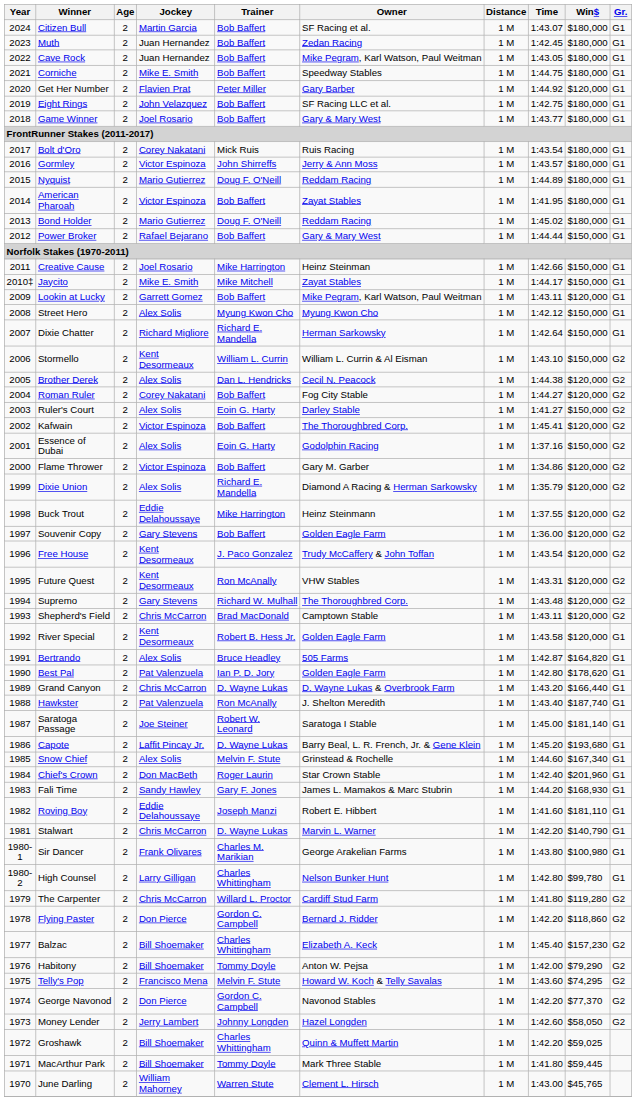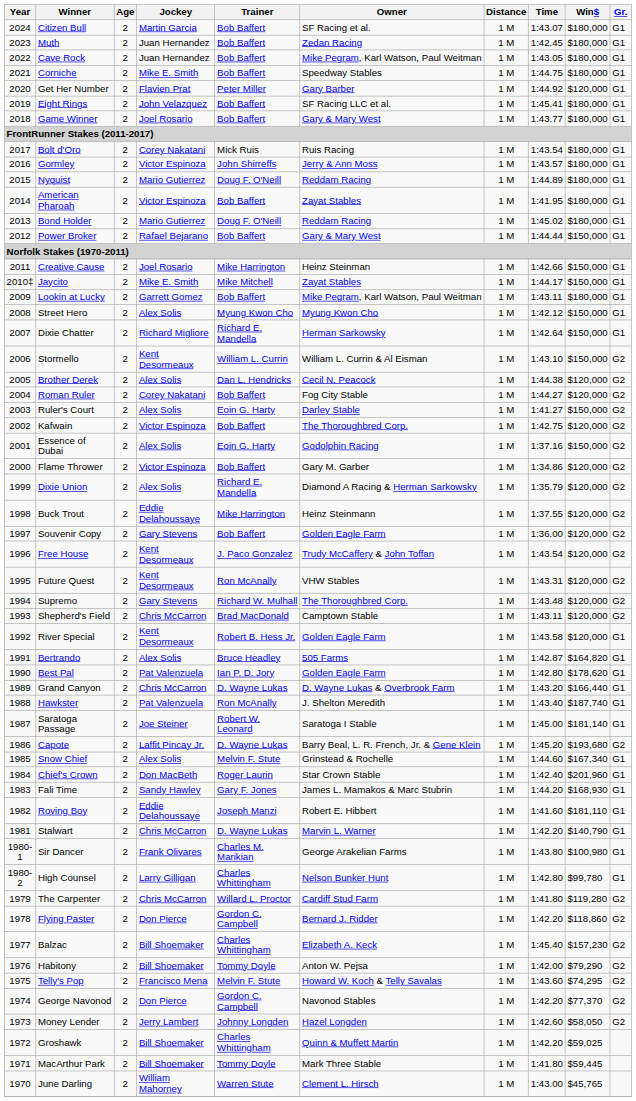 <table class="wikitable sortable" style="font-size:90%">
 <tr>
 <th style="width:30px">Year</th>
 <th style="width:110px">Winner</th>
 <th style="width:20px">Age</th>
 <th style="width:110px">Jockey</th>
 <th style="width:120px">Trainer</th>
 <th>Owner</th>
 <th style="width:25px">Distance</th>
 <th style="width:25px">Time</th>
 <th style="width:25px">Win<a href='#'>$</a><br></th>
 <th style="width:25px"><a href='#'>Gr.</a></th>
 </tr>
 <tr>
 <td align=center>2024</td>
 <td><a href='#'>Citizen Bull</a></td>
 <td align=center>2</td>
 <td><a href='#'>Martin Garcia</a></td>
 <td><a href='#'>Bob Baffert</a></td>
 <td>SF Racing et al.</td>
 <td align=center>1<span></span> M</td>
 <td>1:43.07</td>
 <td>$180,000</td>
 <td>G1</td>
 </tr>
 <tr>
 <td align=center>2023</td>
 <td><a href='#'>Muth</a></td>
 <td align=center>2</td>
 <td>Juan Hernandez</td>
 <td><a href='#'>Bob Baffert</a></td>
 <td><a href='#'>Zedan Racing</a></td>
 <td align=center>1<span></span> M</td>
 <td>1:42.45</td>
 <td>$180,000</td>
 <td>G1</td>
 </tr>
 <tr>
 <td align=center>2022</td>
 <td><a href='#'>Cave Rock</a></td>
 <td align=center>2</td>
 <td>Juan Hernandez</td>
 <td><a href='#'>Bob Baffert</a></td>
 <td><a href='#'>Mike Pegram</a>, Karl Watson, Paul Weitman</td>
 <td align=center>1<span></span> M</td>
 <td>1:43.05</td>
 <td>$180,000</td>
 <td>G1</td>
 </tr>
 <tr>
 <td align=center>2021</td>
 <td><a href='#'>Corniche</a></td>
 <td align=center>2</td>
 <td><a href='#'>Mike E. Smith</a></td>
 <td><a href='#'>Bob Baffert</a></td>
 <td>Speedway Stables</td>
 <td align=center>1<span></span> M</td>
 <td>1:44.75</td>
 <td>$180,000</td>
 <td>G1</td>
 </tr>
 <tr>
 <td align=center>2020</td>
 <td>Get Her Number</td>
 <td align=center>2</td>
 <td><a href='#'>Flavien Prat</a></td>
 <td><a href='#'>Peter Miller</a></td>
 <td><a href='#'>Gary Barber</a></td>
 <td align=center>1<span></span> M</td>
 <td>1:44.92</td>
 <td>$120,000</td>
 <td>G1</td>
 </tr>
 <tr>
 <td align=center>2019</td>
 <td><a href='#'>Eight Rings</a></td>
 <td align=center>2</td>
 <td><a href='#'>John Velazquez</a></td>
 <td><a href='#'>Bob Baffert</a></td>
 <td>SF Racing LLC et al.</td>
 <td align=center>1<span></span> M</td>
-<td>1:42.75</td>
+<td>1:45.41</td>
 <td>$180,000</td>
 <td>G1</td>
 </tr>
 <tr>
 <td align=center>2018</td>
 <td><a href='#'>Game Winner</a></td>
 <td align=center>2</td>
 <td><a href='#'>Joel Rosario</a></td>
 <td><a href='#'>Bob Baffert</a></td>
 <td><a href='#'>Gary & Mary West</a></td>
 <td align=center>1<span></span> M</td>
 <td>1:43.77</td>
 <td>$180,000</td>
 <td>G1</td>
 </tr>
 <tr style="background:lightgray;">
 <td align=left colspan=10><strong>FrontRunner Stakes (2011-2017)</strong></td>
 </tr>
 <tr>
 <td align=center>2017</td>
 <td><a href='#'>Bolt d'Oro</a></td>
 <td align=center>2</td>
 <td><a href='#'>Corey Nakatani</a></td>
 <td>Mick Ruis</td>
 <td>Ruis Racing</td>
 <td align=center>1<span></span> M</td>
 <td>1:43.54</td>
 <td>$180,000</td>
 <td>G1</td>
 </tr>
 <tr>
 <td align=center>2016</td>
 <td><a href='#'>Gormley</a></td>
 <td align=center>2</td>
 <td><a href='#'>Victor Espinoza</a></td>
 <td><a href='#'>John Shirreffs</a></td>
 <td><a href='#'>Jerry & Ann Moss</a></td>
 <td align=center>1<span></span> M</td>
 <td>1:43.57</td>
 <td>$180,000</td>
 <td>G1</td>
 </tr>
 <tr>
 <td align=center>2015</td>
 <td><a href='#'>Nyquist</a></td>
 <td align=center>2</td>
 <td><a href='#'>Mario Gutierrez</a></td>
 <td><a href='#'>Doug F. O'Neill</a></td>
 <td><a href='#'>Reddam Racing</a></td>
 <td align=center>1<span></span> M</td>
 <td>1:44.89</td>
 <td>$180,000</td>
 <td>G1</td>
 </tr>
 <tr>
 <td align=center>2014</td>
 <td><a href='#'>American Pharoah</a></td>
 <td align=center>2</td>
 <td><a href='#'>Victor Espinoza</a></td>
 <td><a href='#'>Bob Baffert</a></td>
 <td><a href='#'>Zayat Stables</a></td>
 <td align=center>1<span></span> M</td>
 <td>1:41.95</td>
 <td>$180,000</td>
 <td>G1</td>
 </tr>
 <tr>
 <td align=center>2013</td>
 <td><a href='#'>Bond Holder</a></td>
 <td align=center>2</td>
 <td><a href='#'>Mario Gutierrez</a></td>
 <td><a href='#'>Doug F. O'Neill</a></td>
 <td><a href='#'>Reddam Racing</a></td>
 <td align=center>1<span></span> M</td>
 <td>1:45.02</td>
 <td>$180,000</td>
 <td>G1</td>
 </tr>
 <tr>
 <td align=center>2012</td>
 <td><a href='#'>Power Broker</a></td>
 <td align=center>2</td>
 <td><a href='#'>Rafael Bejarano</a></td>
 <td><a href='#'>Bob Baffert</a></td>
 <td><a href='#'>Gary & Mary West</a></td>
 <td align=center>1<span></span> M</td>
 <td>1:44.44</td>
 <td>$150,000</td>
 <td>G1</td>
 </tr>
 <tr style="background:lightgray;">
 <td align=left colspan=10><strong>Norfolk Stakes (1970-2011)</strong></td>
 </tr>
 <tr>
 <td align=center>2011</td>
 <td><a href='#'>Creative Cause</a></td>
 <td align=center>2</td>
 <td><a href='#'>Joel Rosario</a></td>
 <td><a href='#'>Mike Harrington</a></td>
 <td>Heinz Steinman</td>
 <td align=center>1<span></span> M</td>
 <td>1:42.66</td>
 <td>$150,000</td>
 <td>G1</td>
 </tr>
 <tr>
 <td align=center>2010‡</td>
 <td><a href='#'>Jaycito</a></td>
 <td align=center>2</td>
 <td><a href='#'>Mike E. Smith</a></td>
 <td><a href='#'>Mike Mitchell</a></td>
 <td><a href='#'>Zayat Stables</a></td>
 <td align=center>1<span></span> M</td>
 <td>1:44.17</td>
 <td>$150,000</td>
 <td>G1</td>
 </tr>
 <tr>
 <td align=center>2009</td>
 <td><a href='#'>Lookin at Lucky</a></td>
 <td align=center>2</td>
 <td><a href='#'>Garrett Gomez</a></td>
 <td><a href='#'>Bob Baffert</a></td>
 <td><a href='#'>Mike Pegram</a>, Karl Watson, Paul Weitman</td>
 <td align=center>1<span></span> M</td>
 <td>1:43.11</td>
-<td>$120,000</td>
+<td>$180,000</td>
 <td>G1</td>
 </tr>
 <tr>
 <td align=center>2008</td>
 <td>Street Hero</td>
 <td align=center>2</td>
 <td><a href='#'>Alex Solis</a></td>
 <td><a href='#'>Myung Kwon Cho</a></td>
 <td><a href='#'>Myung Kwon Cho</a></td>
 <td align=center>1<span></span> M</td>
 <td>1:42.12</td>
 <td>$150,000</td>
 <td>G1</td>
 </tr>
 <tr>
 <td align=center>2007</td>
 <td>Dixie Chatter</td>
 <td align=center>2</td>
 <td><a href='#'>Richard Migliore</a></td>
 <td><a href='#'>Richard E. Mandella</a></td>
 <td><a href='#'>Herman Sarkowsky</a></td>
 <td align=center>1<span></span> M</td>
 <td>1:42.64</td>
 <td>$150,000</td>
 <td>G1</td>
 </tr>
 <tr>
 <td align=center>2006</td>
 <td>Stormello</td>
 <td align=center>2</td>
 <td><a href='#'>Kent Desormeaux</a></td>
 <td><a href='#'>William L. Currin</a></td>
 <td>William L. Currin & Al Eisman</td>
 <td align=center>1<span></span> M</td>
 <td>1:43.10</td>
 <td>$150,000</td>
 <td>G2</td>
 </tr>
 <tr>
 <td align=center>2005</td>
 <td><a href='#'>Brother Derek</a></td>
 <td align=center>2</td>
 <td><a href='#'>Alex Solis</a></td>
 <td><a href='#'>Dan L. Hendricks</a></td>
 <td><a href='#'>Cecil N. Peacock</a></td>
 <td align=center>1<span></span> M</td>
 <td>1:44.38</td>
 <td>$120,000</td>
 <td>G2</td>
 </tr>
 <tr>
 <td align=center>2004</td>
 <td><a href='#'>Roman Ruler</a></td>
 <td align=center>2</td>
 <td><a href='#'>Corey Nakatani</a></td>
 <td><a href='#'>Bob Baffert</a></td>
 <td>Fog City Stable</td>
 <td align=center>1<span></span> M</td>
 <td>1:44.27</td>
 <td>$120,000</td>
 <td>G2</td>
 </tr>
 <tr>
 <td align=center>2003</td>
 <td>Ruler's Court</td>
 <td align=center>2</td>
 <td><a href='#'>Alex Solis</a></td>
 <td><a href='#'>Eoin G. Harty</a></td>
 <td><a href='#'>Darley Stable</a></td>
 <td align=center>1<span></span> M</td>
 <td>1:41.27</td>
 <td>$150,000</td>
 <td>G2</td>
 </tr>
 <tr>
 <td align=center>2002</td>
 <td>Kafwain</td>
 <td align=center>2</td>
 <td><a href='#'>Victor Espinoza</a></td>
 <td><a href='#'>Bob Baffert</a></td>
 <td><a href='#'>The Thoroughbred Corp.</a></td>
 <td align=center>1<span></span> M</td>
-<td>1:45.41</td>
+<td>1:42.75</td>
 <td>$120,000</td>
 <td>G2</td>
 </tr>
 <tr>
 <td align=center>2001</td>
 <td>Essence of Dubai</td>
 <td align=center>2</td>
 <td><a href='#'>Alex Solis</a></td>
 <td><a href='#'>Eoin G. Harty</a></td>
 <td><a href='#'>Godolphin Racing</a></td>
 <td align=center>1<span></span> M</td>
 <td>1:37.16</td>
 <td>$150,000</td>
 <td>G2</td>
 </tr>
 <tr>
 <td align=center>2000</td>
 <td>Flame Thrower</td>
 <td align=center>2</td>
 <td><a href='#'>Victor Espinoza</a></td>
 <td><a href='#'>Bob Baffert</a></td>
 <td>Gary M. Garber</td>
 <td align=center>1<span></span> M</td>
 <td>1:34.86</td>
 <td>$120,000</td>
 <td>G2</td>
 </tr>
 <tr>
 <td align=center>1999</td>
 <td><a href='#'>Dixie Union</a></td>
 <td align=center>2</td>
 <td><a href='#'>Alex Solis</a></td>
 <td><a href='#'>Richard E. Mandella</a></td>
 <td>Diamond A Racing & <a href='#'>Herman Sarkowsky</a></td>
 <td align=center>1<span></span> M</td>
 <td>1:35.79</td>
 <td>$120,000</td>
 <td>G2</td>
 </tr>
 <tr>
 <td align=center>1998</td>
 <td>Buck Trout</td>
 <td align=center>2</td>
 <td><a href='#'>Eddie Delahoussaye</a></td>
 <td><a href='#'>Mike Harrington</a></td>
 <td>Heinz Steinmann</td>
 <td align=center>1<span></span> M</td>
 <td>1:37.55</td>
 <td>$120,000</td>
 <td>G2</td>
 </tr>
 <tr>
 <td align=center>1997</td>
 <td>Souvenir Copy</td>
 <td align=center>2</td>
 <td><a href='#'>Gary Stevens</a></td>
 <td><a href='#'>Bob Baffert</a></td>
 <td><a href='#'>Golden Eagle Farm</a></td>
 <td align=center>1<span></span> M</td>
 <td>1:36.00</td>
 <td>$120,000</td>
 <td>G2</td>
 </tr>
 <tr>
 <td align=center>1996</td>
 <td><a href='#'>Free House</a></td>
 <td align=center>2</td>
 <td><a href='#'>Kent Desormeaux</a></td>
 <td><a href='#'>J. Paco Gonzalez</a></td>
 <td><a href='#'>Trudy McCaffery</a> & <a href='#'>John Toffan</a></td>
 <td align=center>1<span></span> M</td>
 <td>1:43.54</td>
 <td>$120,000</td>
 <td>G2</td>
 </tr>
 <tr>
 <td align=center>1995</td>
 <td>Future Quest</td>
 <td align=center>2</td>
 <td><a href='#'>Kent Desormeaux</a></td>
 <td><a href='#'>Ron McAnally</a></td>
 <td>VHW Stables</td>
 <td align=center>1<span></span> M</td>
 <td>1:43.31</td>
 <td>$120,000</td>
 <td>G2</td>
 </tr>
 <tr>
 <td align=center>1994</td>
 <td>Supremo</td>
 <td align=center>2</td>
 <td><a href='#'>Gary Stevens</a></td>
 <td><a href='#'>Richard W. Mulhall</a></td>
 <td><a href='#'>The Thoroughbred Corp.</a></td>
 <td align=center>1<span></span> M</td>
 <td>1:43.48</td>
 <td>$120,000</td>
 <td>G2</td>
 </tr>
 <tr>
 <td align=center>1993</td>
 <td>Shepherd's Field</td>
 <td align=center>2</td>
 <td><a href='#'>Chris McCarron</a></td>
 <td><a href='#'>Brad MacDonald</a></td>
 <td>Camptown Stable</td>
 <td align=center>1<span></span> M</td>
 <td>1:43.11</td>
 <td>$120,000</td>
 <td>G2</td>
 </tr>
 <tr>
 <td align=center>1992</td>
 <td>River Special</td>
 <td align=center>2</td>
 <td><a href='#'>Kent Desormeaux</a></td>
 <td><a href='#'>Robert B. Hess Jr.</a></td>
 <td><a href='#'>Golden Eagle Farm</a></td>
 <td align=center>1<span></span> M</td>
 <td>1:43.58</td>
 <td>$120,000</td>
 <td>G1</td>
 </tr>
 <tr>
 <td align=center>1991</td>
 <td><a href='#'>Bertrando</a></td>
 <td align=center>2</td>
 <td><a href='#'>Alex Solis</a></td>
 <td><a href='#'>Bruce Headley</a></td>
 <td Headley, Nahem &><a href='#'>505 Farms</a></td>
 <td align=center>1<span></span> M</td>
 <td>1:42.87</td>
 <td>$164,820</td>
 <td>G1</td>
 </tr>
 <tr>
 <td align=center>1990</td>
 <td><a href='#'>Best Pal</a></td>
 <td align=center>2</td>
 <td><a href='#'>Pat Valenzuela</a></td>
 <td><a href='#'>Ian P. D. Jory</a></td>
 <td><a href='#'>Golden Eagle Farm</a></td>
 <td align=center>1<span></span> M</td>
 <td>1:42.80</td>
 <td>$178,620</td>
 <td>G1</td>
 </tr>
 <tr>
 <td align=center>1989</td>
 <td>Grand Canyon</td>
 <td align=center>2</td>
 <td><a href='#'>Chris McCarron</a></td>
 <td><a href='#'>D. Wayne Lukas</a></td>
 <td><a href='#'>D. Wayne Lukas</a> & <a href='#'>Overbrook Farm</a></td>
 <td align=center>1<span></span> M</td>
 <td>1:43.20</td>
 <td>$166,440</td>
 <td>G1</td>
 </tr>
 <tr>
 <td align=center>1988</td>
 <td><a href='#'>Hawkster</a></td>
 <td align=center>2</td>
 <td><a href='#'>Pat Valenzuela</a></td>
 <td><a href='#'>Ron McAnally</a></td>
 <td>J. Shelton Meredith</td>
 <td align=center>1<span></span> M</td>
 <td>1:43.40</td>
 <td>$187,740</td>
 <td>G1</td>
 </tr>
 <tr>
 <td align=center>1987</td>
 <td>Saratoga Passage</td>
 <td align=center>2</td>
 <td><a href='#'>Joe Steiner</a></td>
 <td><a href='#'>Robert W. Leonard</a></td>
 <td>Saratoga I Stable</td>
 <td align=center>1<span></span> M</td>
 <td>1:45.00</td>
 <td>$181,140</td>
 <td>G1</td>
 </tr>
 <tr>
 <td align=center>1986</td>
 <td><a href='#'>Capote</a></td>
 <td align=center>2</td>
 <td><a href='#'>Laffit Pincay Jr.</a></td>
 <td><a href='#'>D. Wayne Lukas</a></td>
 <td>Barry Beal, L. R. French, Jr. & <a href='#'>Gene Klein</a></td>
 <td align=center>1<span></span> M</td>
 <td>1:45.20</td>
 <td>$193,680</td>
-<td>G1</td>
+<td>G2</td>
 </tr>
 <tr>
 <td align=center>1985</td>
 <td><a href='#'>Snow Chief</a></td>
 <td align=center>2</td>
 <td><a href='#'>Alex Solis</a></td>
 <td><a href='#'>Melvin F. Stute</a></td>
 <td>Grinstead & Rochelle</td>
 <td align=center>1<span></span> M</td>
 <td>1:44.60</td>
 <td>$167,340</td>
 <td>G1</td>
 </tr>
 <tr>
 <td align=center>1984</td>
 <td><a href='#'>Chief's Crown</a></td>
 <td align=center>2</td>
 <td><a href='#'>Don MacBeth</a></td>
 <td><a href='#'>Roger Laurin</a></td>
 <td>Star Crown Stable</td>
 <td align=center>1<span></span> M</td>
 <td>1:42.40</td>
 <td>$201,960</td>
 <td>G1</td>
 </tr>
 <tr>
 <td align=center>1983</td>
 <td>Fali Time</td>
 <td align=center>2</td>
 <td><a href='#'>Sandy Hawley</a></td>
 <td><a href='#'>Gary F. Jones</a></td>
 <td>James L. Mamakos & Marc Stubrin</td>
 <td align=center>1<span></span> M</td>
 <td>1:44.20</td>
 <td>$168,930</td>
 <td>G1</td>
 </tr>
 <tr>
 <td align=center>1982</td>
 <td><a href='#'>Roving Boy</a></td>
 <td align=center>2</td>
 <td><a href='#'>Eddie Delahoussaye</a></td>
 <td><a href='#'>Joseph Manzi</a></td>
 <td>Robert E. Hibbert</td>
 <td align=center>1<span></span> M</td>
 <td>1:41.60</td>
 <td>$181,110</td>
 <td>G1</td>
 </tr>
 <tr>
 <td align=center>1981</td>
 <td>Stalwart</td>
 <td align=center>2</td>
 <td><a href='#'>Chris McCarron</a></td>
 <td><a href='#'>D. Wayne Lukas</a></td>
 <td><a href='#'>Marvin L. Warner</a></td>
 <td align=center>1<span></span> M</td>
 <td>1:42.20</td>
 <td>$140,790</td>
 <td>G1</td>
 </tr>
 <tr>
 <td align=center>1980-1</td>
 <td>Sir Dancer</td>
 <td align=center>2</td>
 <td><a href='#'>Frank Olivares</a></td>
 <td><a href='#'>Charles M. Marikian</a></td>
 <td>George Arakelian Farms</td>
 <td align=center>1<span></span> M</td>
 <td>1:43.80</td>
 <td>$100,980</td>
 <td>G1</td>
 </tr>
 <tr>
 <td align=center>1980-2</td>
 <td>High Counsel</td>
 <td align=center>2</td>
 <td><a href='#'>Larry Gilligan</a></td>
 <td><a href='#'>Charles Whittingham</a></td>
 <td><a href='#'>Nelson Bunker Hunt</a></td>
 <td align=center>1<span></span> M</td>
 <td>1:42.80</td>
 <td>$99,780</td>
 <td>G1</td>
 </tr>
 <tr>
 <td align=center>1979</td>
 <td>The Carpenter</td>
 <td align=center>2</td>
 <td><a href='#'>Chris McCarron</a></td>
 <td><a href='#'>Willard L. Proctor</a></td>
 <td><a href='#'>Cardiff Stud Farm</a></td>
 <td align=center>1<span></span> M</td>
 <td>1:41.80</td>
 <td>$119,280</td>
 <td>G2</td>
 </tr>
 <tr>
 <td align=center>1978</td>
 <td><a href='#'>Flying Paster</a></td>
 <td align=center>2</td>
 <td><a href='#'>Don Pierce</a></td>
 <td><a href='#'>Gordon C. Campbell</a></td>
 <td><a href='#'>Bernard J. Ridder</a></td>
 <td align=center>1<span></span> M</td>
 <td>1:42.20</td>
 <td>$118,860</td>
 <td>G2</td>
 </tr>
 <tr>
 <td align=center>1977</td>
 <td>Balzac</td>
 <td align=center>2</td>
 <td><a href='#'>Bill Shoemaker</a></td>
 <td><a href='#'>Charles Whittingham</a></td>
 <td><a href='#'>Elizabeth A. Keck</a></td>
 <td align=center>1<span></span> M</td>
 <td>1:45.40</td>
 <td>$157,230</td>
 <td>G2</td>
 </tr>
 <tr>
 <td align=center>1976</td>
 <td>Habitony</td>
 <td align=center>2</td>
 <td><a href='#'>Bill Shoemaker</a></td>
 <td><a href='#'>Tommy Doyle</a></td>
 <td>Anton W. Pejsa</td>
 <td align=center>1<span></span> M</td>
 <td>1:42.00</td>
 <td>$79,290</td>
 <td>G2</td>
 </tr>
 <tr>
 <td align=center>1975</td>
 <td><a href='#'>Telly's Pop</a></td>
 <td align=center>2</td>
 <td><a href='#'>Francisco Mena</a></td>
 <td><a href='#'>Melvin F. Stute</a></td>
 <td><a href='#'>Howard W. Koch</a> & <a href='#'>Telly Savalas</a></td>
 <td align=center>1<span></span> M</td>
 <td>1:43.60</td>
 <td>$74,295</td>
 <td>G2</td>
 </tr>
 <tr>
 <td align=center>1974</td>
 <td>George Navonod</td>
 <td align=center>2</td>
 <td><a href='#'>Don Pierce</a></td>
 <td><a href='#'>Gordon C. Campbell</a></td>
 <td>Navonod Stables</td>
 <td align=center>1<span></span> M</td>
 <td>1:42.20</td>
 <td>$77,370</td>
 <td>G2</td>
 </tr>
 <tr>
 <td align=center>1973</td>
 <td>Money Lender</td>
 <td align=center>2</td>
 <td><a href='#'>Jerry Lambert</a></td>
 <td><a href='#'>Johnny Longden</a></td>
 <td><a href='#'>Hazel Longden</a></td>
 <td align=center>1<span></span> M</td>
 <td>1:42.60</td>
 <td>$58,050</td>
 <td>G2</td>
 </tr>
 <tr>
 <td align=center>1972</td>
 <td>Groshawk</td>
 <td align=center>2</td>
 <td><a href='#'>Bill Shoemaker</a></td>
 <td><a href='#'>Charles Whittingham</a></td>
 <td><a href='#'>Quinn & Muffett Martin</a></td>
 <td align=center>1<span></span> M</td>
 <td>1:42.20</td>
 <td>$59,025</td>
 <td></td>
 </tr>
 <tr>
 <td align=center>1971</td>
 <td>MacArthur Park</td>
 <td align=center>2</td>
 <td><a href='#'>Bill Shoemaker</a></td>
 <td><a href='#'>Tommy Doyle</a></td>
 <td>Mark Three Stable</td>
 <td align=center>1<span></span> M</td>
 <td>1:41.80</td>
 <td>$59,445</td>
 <td></td>
 </tr>
 <tr>
 <td align=center>1970</td>
 <td>June Darling</td>
 <td align=center>2</td>
 <td><a href='#'>William Mahorney</a></td>
 <td><a href='#'>Warren Stute</a></td>
 <td><a href='#'>Clement L. Hirsch</a></td>
 <td align=center>1<span></span> M</td>
 <td>1:43.00</td>
 <td>$45,765</td>
 <td></td>
 </tr>
 <tr>
 </tr>
 </table>
